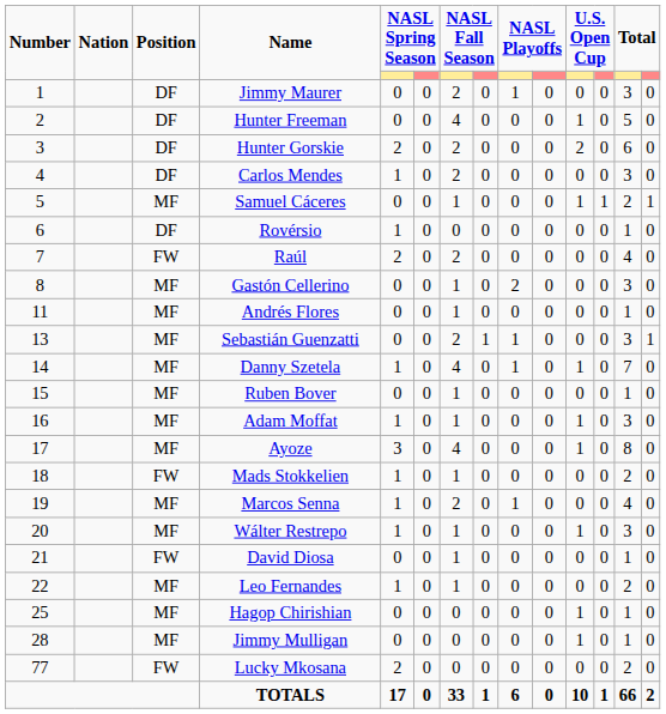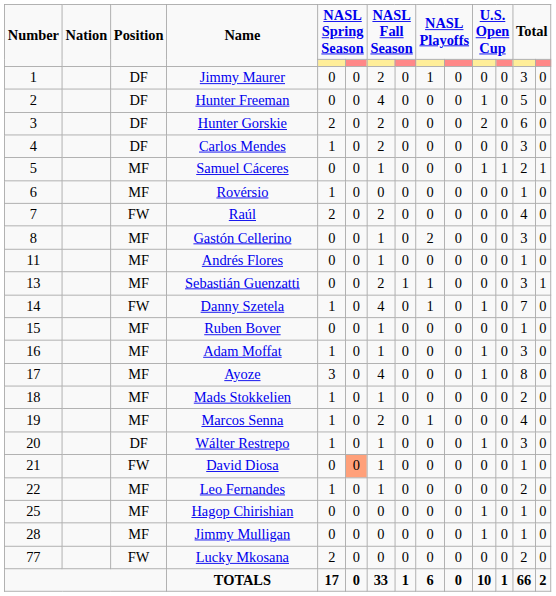 <table class="wikitable" style="text-align:center;">
 <tr>
 <td rowspan="2"  style="width:10%; text-align:center;"><strong>Number</strong></td>
 <td rowspan="2"  style="width:5%; text-align:center;"><strong>Nation</strong></td>
 <td rowspan="2"  style="width:5%; text-align:center;"><strong>Position</strong></td>
 <td rowspan="2"  style="width:30%; text-align:center;"><strong>Name</strong></td>
 <td colspan="2" style="text-align:center;"><strong><a href='#'>NASL Spring Season</a></strong></td>
 <td colspan="2" style="text-align:center;"><strong><a href='#'>NASL Fall Season</a></strong></td>
 <td colspan="2" style="text-align:center;"><strong><a href='#'>NASL Playoffs</a></strong></td>
 <td colspan="2" style="text-align:center;"><strong><a href='#'>U.S. Open Cup</a></strong></td>
 <td colspan="2" style="text-align:center;"><strong>Total</strong></td>
 </tr>
 <tr>
 <th style="width:60px; background:#fe9;"></th>
 <th style="width:60px; background:#ff8888;"></th>
 <th style="width:60px; background:#fe9;"></th>
 <th style="width:60px; background:#ff8888;"></th>
 <th style="width:60px; background:#fe9;"></th>
 <th style="width:60px; background:#ff8888;"></th>
 <th style="width:60px; background:#fe9;"></th>
 <th style="width:60px; background:#ff8888;"></th>
 <th style="width:60px; background:#fe9;"></th>
 <th style="width:60px; background:#ff8888;"></th>
 </tr>
 <tr>
 <td>1</td>
 <td></td>
 <td>DF</td>
 <td><a href='#'>Jimmy Maurer</a></td>
 <td>0</td>
 <td>0</td>
 <td>2</td>
 <td>0</td>
 <td>1</td>
 <td>0</td>
 <td>0</td>
 <td>0</td>
 <td>3</td>
 <td>0</td>
 </tr>
 <tr>
 <td>2</td>
 <td></td>
 <td>DF</td>
 <td><a href='#'>Hunter Freeman</a></td>
 <td>0</td>
 <td>0</td>
 <td>4</td>
 <td>0</td>
 <td>0</td>
 <td>0</td>
 <td>1</td>
 <td>0</td>
 <td>5</td>
 <td>0</td>
 </tr>
 <tr>
 <td>3</td>
 <td></td>
 <td>DF</td>
 <td><a href='#'>Hunter Gorskie</a></td>
 <td>2</td>
 <td>0</td>
 <td>2</td>
 <td>0</td>
 <td>0</td>
 <td>0</td>
 <td>2</td>
 <td>0</td>
 <td>6</td>
 <td>0</td>
 </tr>
 <tr>
 <td>4</td>
 <td></td>
 <td>DF</td>
 <td><a href='#'>Carlos Mendes</a></td>
 <td>1</td>
 <td>0</td>
 <td>2</td>
 <td>0</td>
 <td>0</td>
 <td>0</td>
 <td>0</td>
 <td>0</td>
 <td>3</td>
 <td>0</td>
 </tr>
 <tr>
 <td>5</td>
 <td></td>
 <td>MF</td>
 <td><a href='#'>Samuel Cáceres</a></td>
 <td>0</td>
 <td>0</td>
 <td>1</td>
 <td>0</td>
 <td>0</td>
 <td>0</td>
 <td>1</td>
 <td>1</td>
 <td>2</td>
 <td>1</td>
 </tr>
 <tr>
 <td>6</td>
 <td></td>
-<td>DF</td>
+<td>MF</td>
 <td><a href='#'>Rovérsio</a></td>
 <td>1</td>
 <td>0</td>
 <td>0</td>
 <td>0</td>
 <td>0</td>
 <td>0</td>
 <td>0</td>
 <td>0</td>
 <td>1</td>
 <td>0</td>
 </tr>
 <tr>
 <td>7</td>
 <td></td>
 <td>FW</td>
 <td><a href='#'>Raúl</a></td>
 <td>2</td>
 <td>0</td>
 <td>2</td>
 <td>0</td>
 <td>0</td>
 <td>0</td>
 <td>0</td>
 <td>0</td>
 <td>4</td>
 <td>0</td>
 </tr>
 <tr>
 <td>8</td>
 <td></td>
 <td>MF</td>
 <td><a href='#'>Gastón Cellerino</a></td>
 <td>0</td>
 <td>0</td>
 <td>1</td>
 <td>0</td>
 <td>2</td>
 <td>0</td>
 <td>0</td>
 <td>0</td>
 <td>3</td>
 <td>0</td>
 </tr>
 <tr>
 <td>11</td>
 <td></td>
 <td>MF</td>
 <td><a href='#'>Andrés Flores</a></td>
 <td>0</td>
 <td>0</td>
 <td>1</td>
 <td>0</td>
 <td>0</td>
 <td>0</td>
 <td>0</td>
 <td>0</td>
 <td>1</td>
 <td>0</td>
 </tr>
 <tr>
 <td>13</td>
 <td></td>
 <td>MF</td>
 <td><a href='#'>Sebastián Guenzatti</a></td>
 <td>0</td>
 <td>0</td>
 <td>2</td>
 <td>1</td>
 <td>1</td>
 <td>0</td>
 <td>0</td>
 <td>0</td>
 <td>3</td>
 <td>1</td>
 </tr>
 <tr>
 <td>14</td>
 <td></td>
-<td>MF</td>
+<td>FW</td>
 <td><a href='#'>Danny Szetela</a></td>
 <td>1</td>
 <td>0</td>
 <td>4</td>
 <td>0</td>
 <td>1</td>
 <td>0</td>
 <td>1</td>
 <td>0</td>
 <td>7</td>
 <td>0</td>
 </tr>
 <tr>
 <td>15</td>
 <td></td>
 <td>MF</td>
 <td><a href='#'>Ruben Bover</a></td>
 <td>0</td>
 <td>0</td>
 <td>1</td>
 <td>0</td>
 <td>0</td>
 <td>0</td>
 <td>0</td>
 <td>0</td>
 <td>1</td>
 <td>0</td>
 </tr>
 <tr>
 <td>16</td>
 <td></td>
 <td>MF</td>
 <td><a href='#'>Adam Moffat</a></td>
 <td>1</td>
 <td>0</td>
 <td>1</td>
 <td>0</td>
 <td>0</td>
 <td>0</td>
 <td>1</td>
 <td>0</td>
 <td>3</td>
 <td>0</td>
 </tr>
 <tr>
 <td>17</td>
 <td></td>
 <td>MF</td>
 <td><a href='#'>Ayoze</a></td>
 <td>3</td>
 <td>0</td>
 <td>4</td>
 <td>0</td>
 <td>0</td>
 <td>0</td>
 <td>1</td>
 <td>0</td>
 <td>8</td>
 <td>0</td>
 </tr>
 <tr>
 <td>18</td>
 <td></td>
-<td>FW</td>
+<td>MF</td>
 <td><a href='#'>Mads Stokkelien</a></td>
 <td>1</td>
 <td>0</td>
 <td>1</td>
 <td>0</td>
 <td>0</td>
 <td>0</td>
 <td>0</td>
 <td>0</td>
 <td>2</td>
 <td>0</td>
 </tr>
 <tr>
 <td>19</td>
 <td></td>
 <td>MF</td>
 <td><a href='#'>Marcos Senna</a></td>
 <td>1</td>
 <td>0</td>
 <td>2</td>
 <td>0</td>
 <td>1</td>
 <td>0</td>
 <td>0</td>
 <td>0</td>
 <td>4</td>
 <td>0</td>
 </tr>
 <tr>
 <td>20</td>
 <td></td>
-<td>MF</td>
+<td>DF</td>
 <td><a href='#'>Wálter Restrepo</a></td>
 <td>1</td>
 <td>0</td>
 <td>1</td>
 <td>0</td>
 <td>0</td>
 <td>0</td>
 <td>1</td>
 <td>0</td>
 <td>3</td>
 <td>0</td>
 </tr>
 <tr>
 <td>21</td>
 <td></td>
 <td>FW</td>
 <td><a href='#'>David Diosa</a></td>
 <td>0</td>
-<td>0</td>
+<td style="background: lightsalmon;">0</td>
 <td>1</td>
 <td>0</td>
 <td>0</td>
 <td>0</td>
 <td>0</td>
 <td>0</td>
 <td>1</td>
 <td>0</td>
 </tr>
 <tr>
 <td>22</td>
 <td></td>
 <td>MF</td>
 <td><a href='#'>Leo Fernandes</a></td>
 <td>1</td>
 <td>0</td>
 <td>1</td>
 <td>0</td>
 <td>0</td>
 <td>0</td>
 <td>0</td>
 <td>0</td>
 <td>2</td>
 <td>0</td>
 </tr>
 <tr>
 <td>25</td>
 <td></td>
 <td>MF</td>
 <td><a href='#'>Hagop Chirishian</a></td>
 <td>0</td>
 <td>0</td>
 <td>0</td>
 <td>0</td>
 <td>0</td>
 <td>0</td>
 <td>1</td>
 <td>0</td>
 <td>1</td>
 <td>0</td>
 </tr>
 <tr>
 <td>28</td>
 <td></td>
 <td>MF</td>
 <td><a href='#'>Jimmy Mulligan</a></td>
 <td>0</td>
 <td>0</td>
 <td>0</td>
 <td>0</td>
 <td>0</td>
 <td>0</td>
 <td>1</td>
 <td>0</td>
 <td>1</td>
 <td>0</td>
 </tr>
 <tr>
 <td>77</td>
 <td></td>
 <td>FW</td>
 <td><a href='#'>Lucky Mkosana</a></td>
 <td>2</td>
 <td>0</td>
 <td>0</td>
 <td>0</td>
 <td>0</td>
 <td>0</td>
 <td>0</td>
 <td>0</td>
 <td>2</td>
 <td>0</td>
 </tr>
 <tr>
 <td colspan="3"></td>
 <td><strong>TOTALS</strong></td>
 <td><strong>17</strong></td>
 <td><strong>0</strong></td>
 <td><strong>33</strong></td>
 <td><strong>1</strong></td>
 <td><strong>6</strong></td>
 <td><strong>0</strong></td>
 <td><strong>10</strong></td>
 <td><strong>1</strong></td>
 <td><strong>66</strong></td>
 <td><strong>2</strong></td>
 </tr>
 </table>
